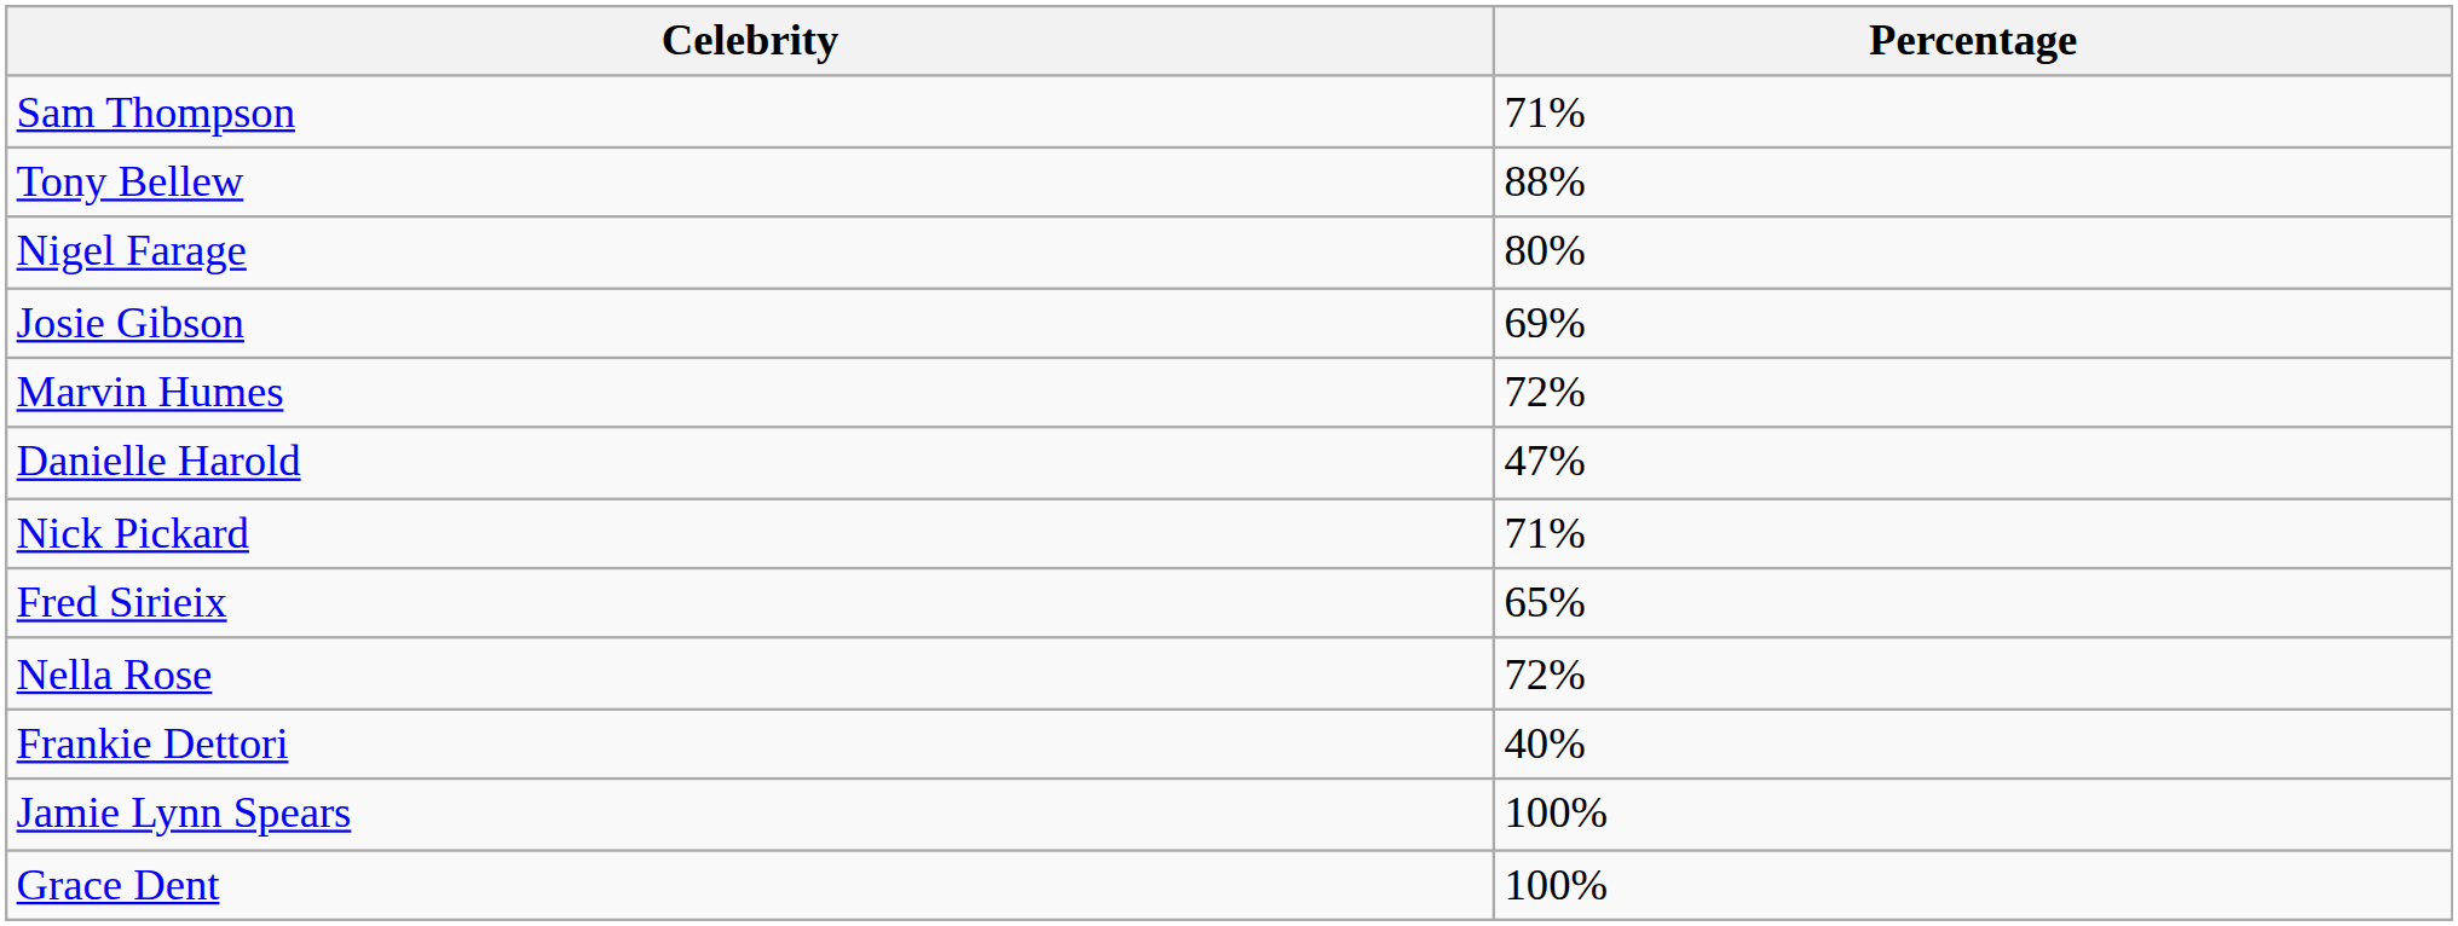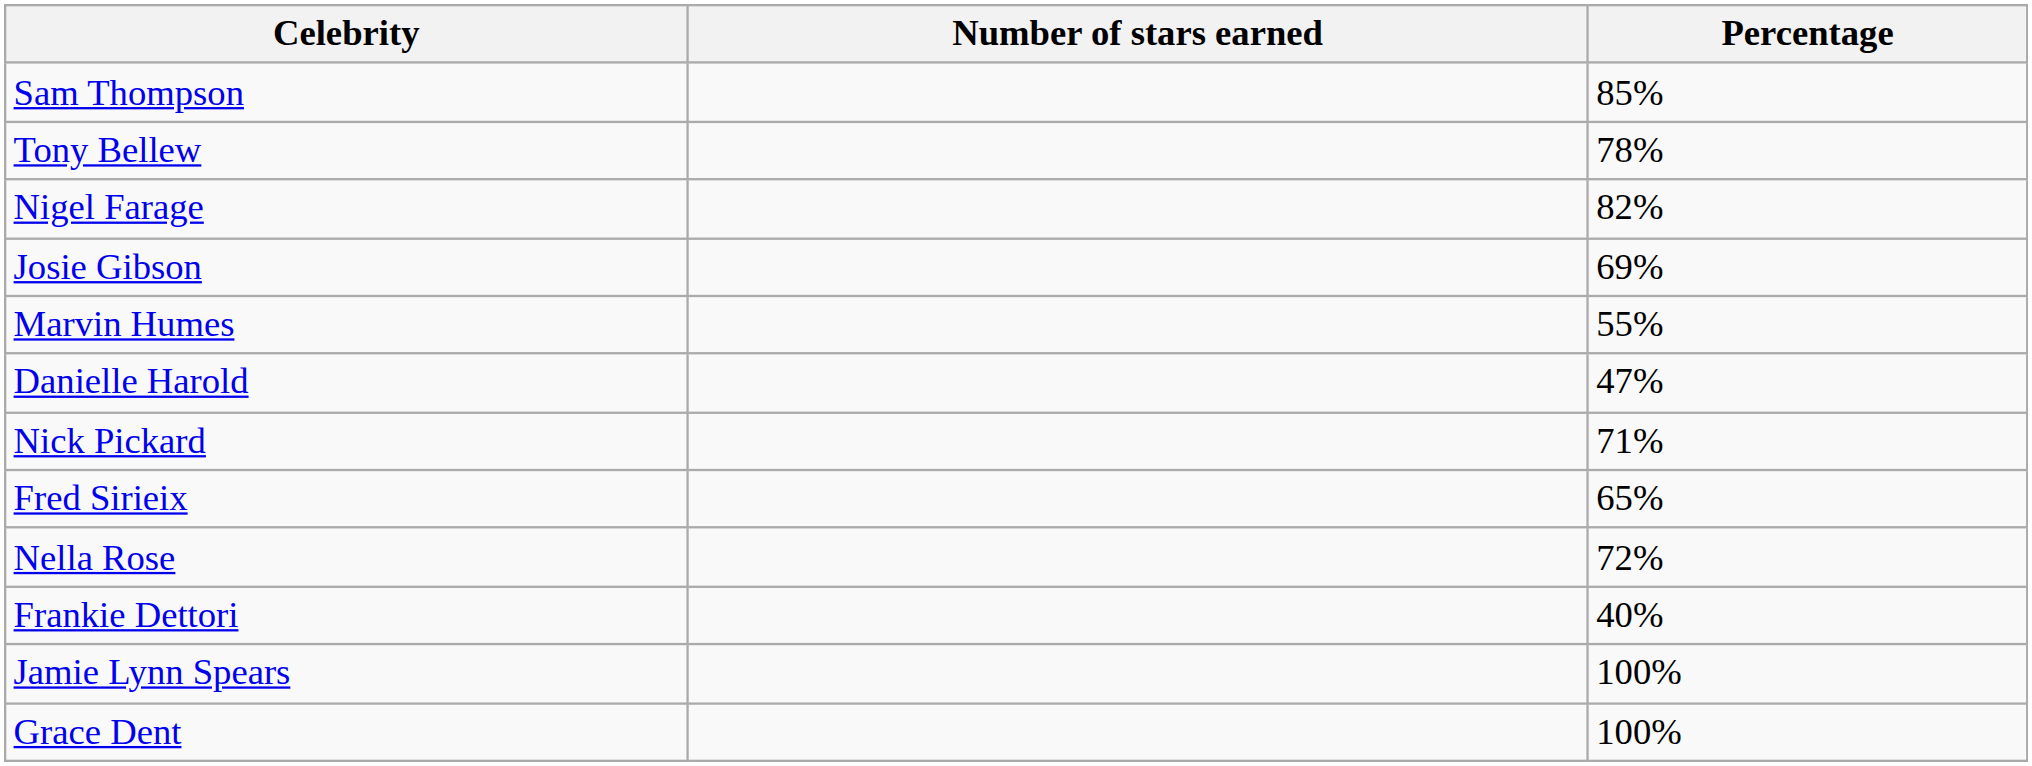 <table class=wikitable style="width:100%">
 <tr>
 <th>Celebrity</th>
+<th>Number of stars earned</th>
 <th>Percentage</th>
 </tr>
 <tr>
 <td><a href='#'>Sam Thompson</a></td>
-<td>71%</td>
+<td></td>
+<td>85%</td>
 </tr>
 <tr>
 <td><a href='#'>Tony Bellew</a></td>
-<td>88%</td>
+<td></td>
+<td>78%</td>
 </tr>
 <tr>
 <td><a href='#'>Nigel Farage</a></td>
-<td>80%</td>
+<td></td>
+<td>82%</td>
 </tr>
 <tr>
 <td><a href='#'>Josie Gibson</a></td>
+<td></td>
 <td>69%</td>
 </tr>
 <tr>
 <td><a href='#'>Marvin Humes</a></td>
-<td>72%</td>
+<td></td>
+<td>55%</td>
 </tr>
 <tr>
 <td><a href='#'>Danielle Harold</a></td>
+<td></td>
 <td>47%</td>
 </tr>
 <tr>
 <td><a href='#'>Nick Pickard</a></td>
+<td></td>
 <td>71%</td>
 </tr>
 <tr>
 <td><a href='#'>Fred Sirieix</a></td>
+<td></td>
 <td>65%</td>
 </tr>
 <tr>
 <td><a href='#'>Nella Rose</a></td>
+<td></td>
 <td>72%</td>
 </tr>
 <tr>
 <td><a href='#'>Frankie Dettori</a></td>
+<td></td>
 <td>40%</td>
 </tr>
 <tr>
 <td><a href='#'>Jamie Lynn Spears</a></td>
+<td></td>
 <td>100%</td>
 </tr>
 <tr>
 <td><a href='#'>Grace Dent</a></td>
+<td></td>
 <td>100%</td>
 </tr>
 </table>
